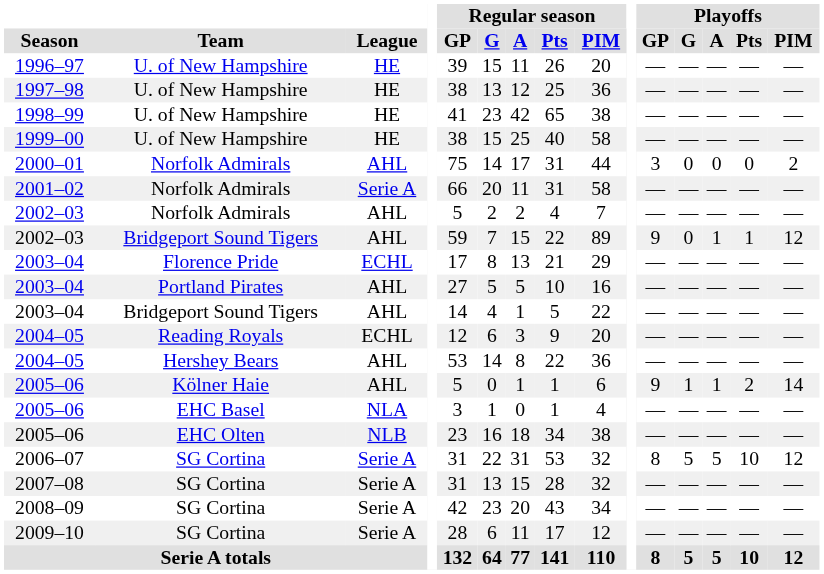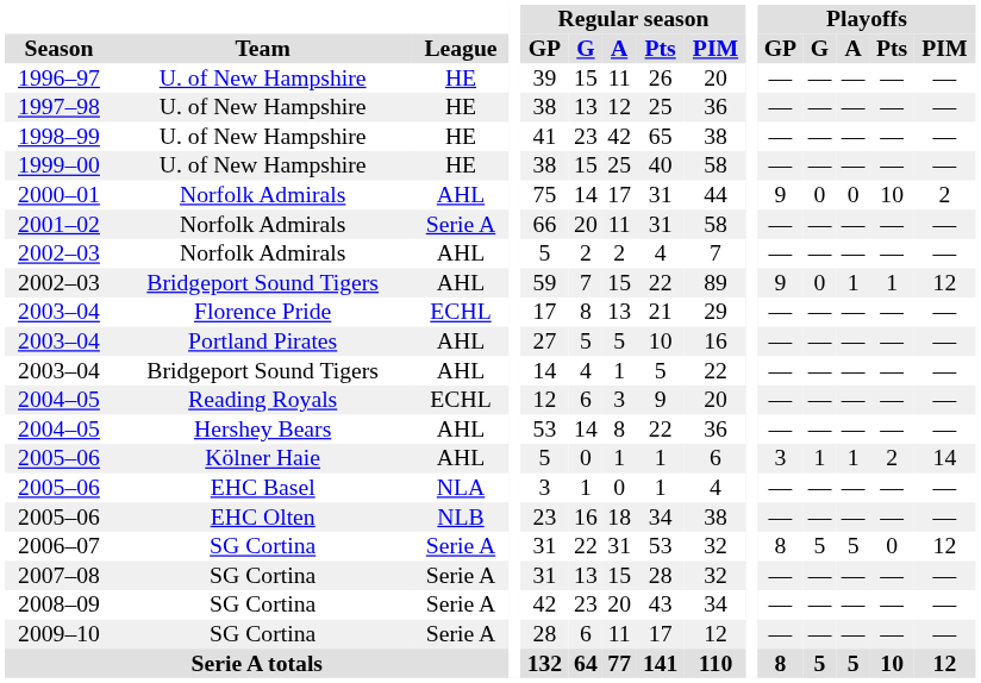 <table border="0" cellpadding="1" cellspacing="0" style="text-align:center; width:75%;">
 <tr bgcolor="#e0e0e0">
 <th colspan="3"  bgcolor="#ffffff"> </th>
 <th rowspan="99" bgcolor="#ffffff"> </th>
 <th colspan="5">Regular season</th>
 <th rowspan="99" bgcolor="#ffffff"> </th>
 <th colspan="5">Playoffs</th>
 </tr>
 <tr bgcolor="#e0e0e0">
 <th>Season</th>
 <th>Team</th>
 <th>League</th>
 <th>GP</th>
 <th><a href='#'>G</a></th>
 <th><a href='#'>A</a></th>
 <th><a href='#'>Pts</a></th>
 <th><a href='#'>PIM</a></th>
 <th>GP</th>
 <th>G</th>
 <th>A</th>
 <th>Pts</th>
 <th>PIM</th>
 </tr>
 <tr>
 <td><a href='#'>1996–97</a></td>
 <td><a href='#'>U. of New Hampshire</a></td>
 <td><a href='#'>HE</a></td>
 <td>39</td>
 <td>15</td>
 <td>11</td>
 <td>26</td>
 <td>20</td>
 <td>—</td>
 <td>—</td>
 <td>—</td>
 <td>—</td>
 <td>—</td>
 </tr>
 <tr bgcolor="#f0f0f0">
 <td><a href='#'>1997–98</a></td>
 <td>U. of New Hampshire</td>
 <td>HE</td>
 <td>38</td>
 <td>13</td>
 <td>12</td>
 <td>25</td>
 <td>36</td>
 <td>—</td>
 <td>—</td>
 <td>—</td>
 <td>—</td>
 <td>—</td>
 </tr>
 <tr>
 <td><a href='#'>1998–99</a></td>
 <td>U. of New Hampshire</td>
 <td>HE</td>
 <td>41</td>
 <td>23</td>
 <td>42</td>
 <td>65</td>
 <td>38</td>
 <td>—</td>
 <td>—</td>
 <td>—</td>
 <td>—</td>
 <td>—</td>
 </tr>
 <tr bgcolor="#f0f0f0">
 <td><a href='#'>1999–00</a></td>
 <td>U. of New Hampshire</td>
 <td>HE</td>
 <td>38</td>
 <td>15</td>
 <td>25</td>
 <td>40</td>
 <td>58</td>
 <td>—</td>
 <td>—</td>
 <td>—</td>
 <td>—</td>
 <td>—</td>
 </tr>
 <tr>
 <td><a href='#'>2000–01</a></td>
 <td><a href='#'>Norfolk Admirals</a></td>
 <td><a href='#'>AHL</a></td>
 <td>75</td>
 <td>14</td>
 <td>17</td>
 <td>31</td>
 <td>44</td>
-<td>3</td>
+<td>9</td>
 <td>0</td>
 <td>0</td>
-<td>0</td>
+<td>10</td>
 <td>2</td>
 </tr>
 <tr bgcolor="#f0f0f0">
 <td><a href='#'>2001–02</a></td>
 <td>Norfolk Admirals</td>
 <td><a href='#'>Serie A</a></td>
 <td>66</td>
 <td>20</td>
 <td>11</td>
 <td>31</td>
 <td>58</td>
 <td>—</td>
 <td>—</td>
 <td>—</td>
 <td>—</td>
 <td>—</td>
 </tr>
 <tr>
 <td><a href='#'>2002–03</a></td>
 <td>Norfolk Admirals</td>
 <td>AHL</td>
 <td>5</td>
 <td>2</td>
 <td>2</td>
 <td>4</td>
 <td>7</td>
 <td>—</td>
 <td>—</td>
 <td>—</td>
 <td>—</td>
 <td>—</td>
 </tr>
 <tr bgcolor="#f0f0f0">
 <td>2002–03</td>
 <td><a href='#'>Bridgeport Sound Tigers</a></td>
 <td>AHL</td>
 <td>59</td>
 <td>7</td>
 <td>15</td>
 <td>22</td>
 <td>89</td>
 <td>9</td>
 <td>0</td>
 <td>1</td>
 <td>1</td>
 <td>12</td>
 </tr>
 <tr>
 <td><a href='#'>2003–04</a></td>
 <td><a href='#'>Florence Pride</a></td>
 <td><a href='#'>ECHL</a></td>
 <td>17</td>
 <td>8</td>
 <td>13</td>
 <td>21</td>
 <td>29</td>
 <td>—</td>
 <td>—</td>
 <td>—</td>
 <td>—</td>
 <td>—</td>
 </tr>
 <tr bgcolor="#f0f0f0">
 <td><a href='#'>2003–04</a></td>
 <td><a href='#'>Portland Pirates</a></td>
 <td>AHL</td>
 <td>27</td>
 <td>5</td>
 <td>5</td>
 <td>10</td>
 <td>16</td>
 <td>—</td>
 <td>—</td>
 <td>—</td>
 <td>—</td>
 <td>—</td>
 </tr>
 <tr>
 <td>2003–04</td>
 <td>Bridgeport Sound Tigers</td>
 <td>AHL</td>
 <td>14</td>
 <td>4</td>
 <td>1</td>
 <td>5</td>
 <td>22</td>
 <td>—</td>
 <td>—</td>
 <td>—</td>
 <td>—</td>
 <td>—</td>
 </tr>
 <tr bgcolor="#f0f0f0">
 <td><a href='#'>2004–05</a></td>
 <td><a href='#'>Reading Royals</a></td>
 <td>ECHL</td>
 <td>12</td>
 <td>6</td>
 <td>3</td>
 <td>9</td>
 <td>20</td>
 <td>—</td>
 <td>—</td>
 <td>—</td>
 <td>—</td>
 <td>—</td>
 </tr>
 <tr>
 <td><a href='#'>2004–05</a></td>
 <td><a href='#'>Hershey Bears</a></td>
 <td>AHL</td>
 <td>53</td>
 <td>14</td>
 <td>8</td>
 <td>22</td>
 <td>36</td>
 <td>—</td>
 <td>—</td>
 <td>—</td>
 <td>—</td>
 <td>—</td>
 </tr>
 <tr bgcolor="#f0f0f0">
 <td><a href='#'>2005–06</a></td>
 <td><a href='#'>Kölner Haie</a></td>
 <td>AHL</td>
 <td>5</td>
 <td>0</td>
 <td>1</td>
 <td>1</td>
 <td>6</td>
-<td>9</td>
+<td>3</td>
 <td>1</td>
 <td>1</td>
 <td>2</td>
 <td>14</td>
 </tr>
 <tr>
 <td><a href='#'>2005–06</a></td>
 <td><a href='#'>EHC Basel</a></td>
 <td><a href='#'>NLA</a></td>
 <td>3</td>
 <td>1</td>
 <td>0</td>
 <td>1</td>
 <td>4</td>
 <td>—</td>
 <td>—</td>
 <td>—</td>
 <td>—</td>
 <td>—</td>
 </tr>
 <tr bgcolor="#f0f0f0">
 <td>2005–06</td>
 <td><a href='#'>EHC Olten</a></td>
 <td><a href='#'>NLB</a></td>
 <td>23</td>
 <td>16</td>
 <td>18</td>
 <td>34</td>
 <td>38</td>
 <td>—</td>
 <td>—</td>
 <td>—</td>
 <td>—</td>
 <td>—</td>
 </tr>
 <tr>
 <td>2006–07</td>
 <td><a href='#'>SG Cortina</a></td>
 <td><a href='#'>Serie A</a></td>
 <td>31</td>
 <td>22</td>
 <td>31</td>
 <td>53</td>
 <td>32</td>
 <td>8</td>
 <td>5</td>
 <td>5</td>
-<td>10</td>
+<td>0</td>
 <td>12</td>
 </tr>
 <tr bgcolor="#f0f0f0">
 <td>2007–08</td>
 <td>SG Cortina</td>
 <td>Serie A</td>
 <td>31</td>
 <td>13</td>
 <td>15</td>
 <td>28</td>
 <td>32</td>
 <td>—</td>
 <td>—</td>
 <td>—</td>
 <td>—</td>
 <td>—</td>
 </tr>
 <tr>
 <td>2008–09</td>
 <td>SG Cortina</td>
 <td>Serie A</td>
 <td>42</td>
 <td>23</td>
 <td>20</td>
 <td>43</td>
 <td>34</td>
 <td>—</td>
 <td>—</td>
 <td>—</td>
 <td>—</td>
 <td>—</td>
 </tr>
 <tr bgcolor="#f0f0f0">
 <td>2009–10</td>
 <td>SG Cortina</td>
 <td>Serie A</td>
 <td>28</td>
 <td>6</td>
 <td>11</td>
 <td>17</td>
 <td>12</td>
 <td>—</td>
 <td>—</td>
 <td>—</td>
 <td>—</td>
 <td>—</td>
 </tr>
 <tr>
 </tr>
 <tr bgcolor="#e0e0e0">
 <th colspan="3">Serie A totals</th>
 <th>132</th>
 <th>64</th>
 <th>77</th>
 <th>141</th>
 <th>110</th>
 <th>8</th>
 <th>5</th>
 <th>5</th>
 <th>10</th>
 <th>12</th>
 </tr>
 </table>
